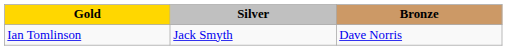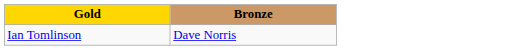 <table class="wikitable" style="text-align:left">
 <tr align="center">
 <td width=200 bgcolor=gold><strong>Gold</strong></td>
-<td width=200 bgcolor=silver><strong>Silver</strong></td>
 <td width=200 bgcolor=CC9966><strong>Bronze</strong></td>
 </tr>
 <tr>
 <td><a href='#'>Ian Tomlinson</a><br><em></em></td>
-<td><a href='#'>Jack Smyth</a><br><em></em></td>
 <td><a href='#'>Dave Norris</a><br><em></em></td>
 </tr>
 </table>
